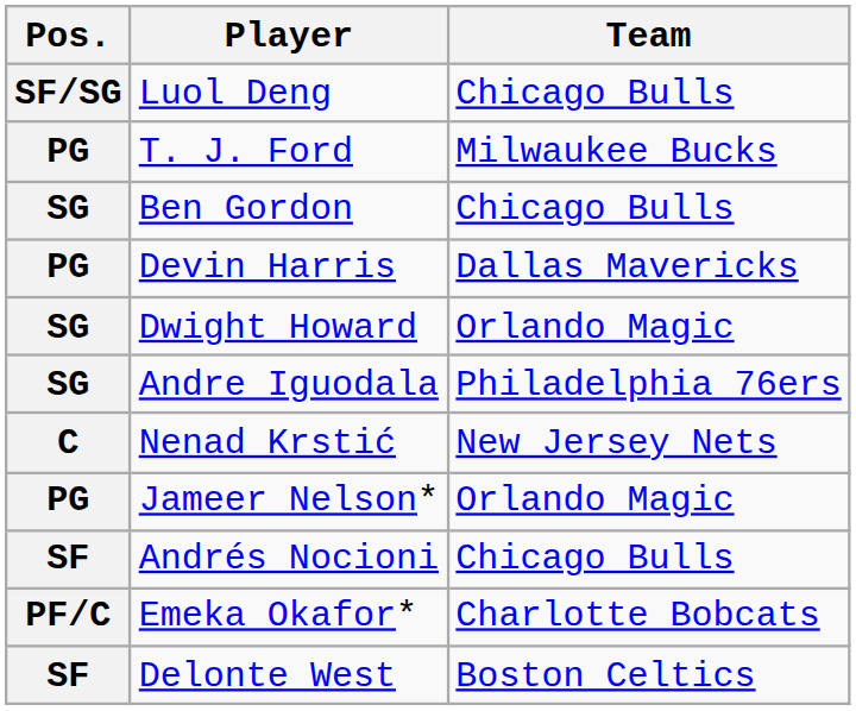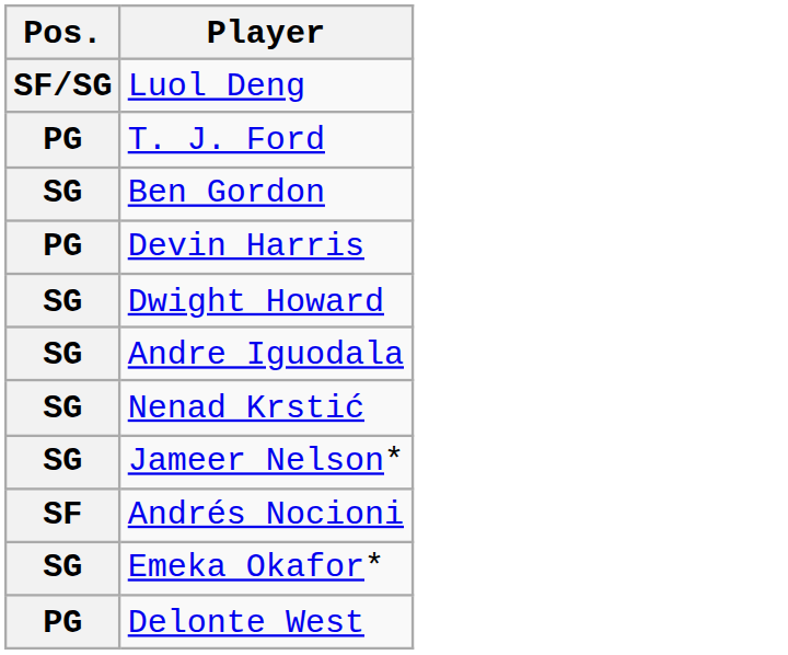 <table class="wikitable">
 <tr>
 <th>Pos.</th>
 <th>Player</th>
-<th>Team</th>
 </tr>
 <tr>
 <th>SF/SG</th>
 <td><a href='#'>Luol Deng</a></td>
-<td><a href='#'>Chicago Bulls</a></td>
 </tr>
 <tr>
 <th>PG</th>
 <td><a href='#'>T. J. Ford</a></td>
-<td><a href='#'>Milwaukee Bucks</a></td>
 </tr>
 <tr>
 <th>SG</th>
 <td><a href='#'>Ben Gordon</a></td>
-<td><a href='#'>Chicago Bulls</a></td>
 </tr>
 <tr>
 <th>PG</th>
 <td><a href='#'>Devin Harris</a></td>
-<td><a href='#'>Dallas Mavericks</a></td>
 </tr>
 <tr>
 <th>SG</th>
 <td><a href='#'>Dwight Howard</a></td>
-<td><a href='#'>Orlando Magic</a></td>
 </tr>
 <tr>
 <th>SG</th>
 <td><a href='#'>Andre Iguodala</a></td>
-<td><a href='#'>Philadelphia 76ers</a></td>
 </tr>
 <tr>
-<th>C</th>
+<th>SG</th>
 <td><a href='#'>Nenad Krstić</a></td>
-<td><a href='#'>New Jersey Nets</a></td>
 </tr>
 <tr>
-<th>PG</th>
+<th>SG</th>
 <td><a href='#'>Jameer Nelson</a>*</td>
-<td><a href='#'>Orlando Magic</a></td>
 </tr>
 <tr>
 <th>SF</th>
 <td><a href='#'>Andrés Nocioni</a></td>
-<td><a href='#'>Chicago Bulls</a></td>
 </tr>
 <tr>
-<th>PF/C</th>
+<th>SG</th>
 <td><a href='#'>Emeka Okafor</a>*</td>
-<td><a href='#'>Charlotte Bobcats</a></td>
 </tr>
 <tr>
-<th>SF</th>
+<th>PG</th>
 <td><a href='#'>Delonte West</a></td>
-<td><a href='#'>Boston Celtics</a></td>
 </tr>
 </table>
